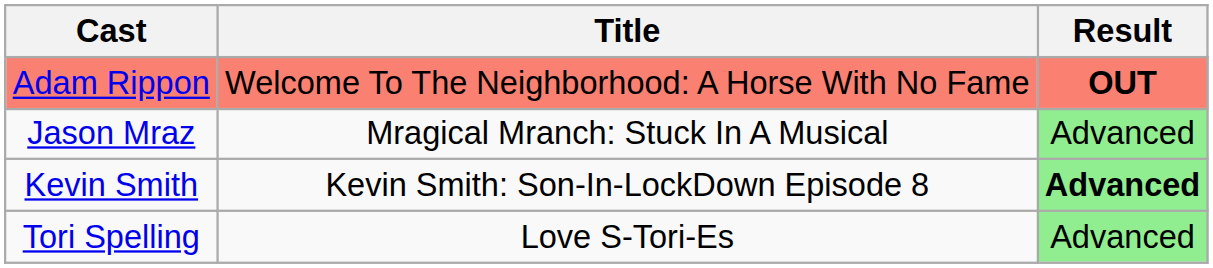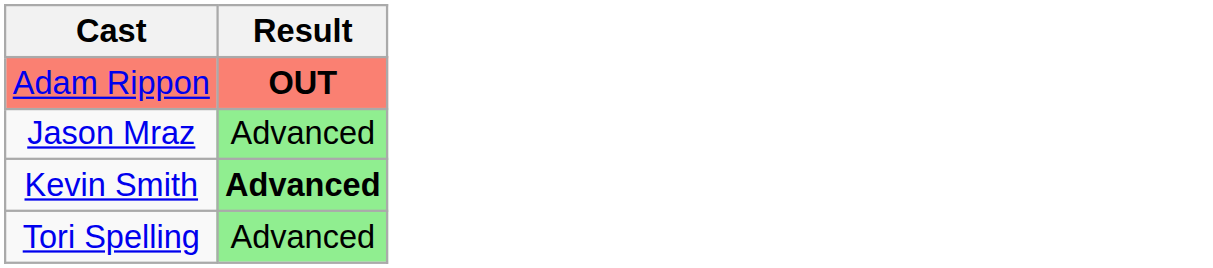 <table class="wikitable" style="font-size:90%;">
 <tr>
 <th>Cast</th>
-<th>Title</th>
 <th>Result</th>
 </tr>
 <tr align="center" style="background:salmon;">
 <td><a href='#'>Adam Rippon</a></td>
-<td>Welcome To The Neighborhood: A Horse With No Fame</td>
 <td><strong>OUT</strong></td>
 </tr>
 <tr align="center">
 <td><a href='#'>Jason Mraz</a></td>
-<td>Mragical Mranch: Stuck In A Musical</td>
 <td style="background:lightgreen;">Advanced</td>
 </tr>
 <tr align="center">
 <td><a href='#'>Kevin Smith</a></td>
-<td>Kevin Smith: Son-In-LockDown Episode 8</td>
 <td style="background:lightgreen;"><strong>Advanced</strong></td>
 </tr>
 <tr align="center">
 <td><a href='#'>Tori Spelling</a></td>
-<td>Love S-Tori-Es</td>
 <td style="background:lightgreen;">Advanced</td>
 </tr>
 </table>
